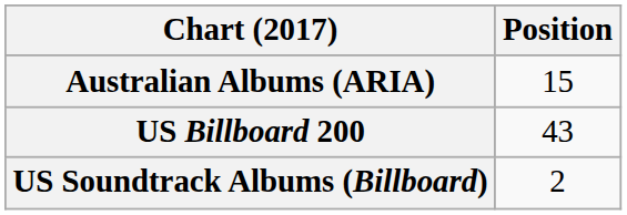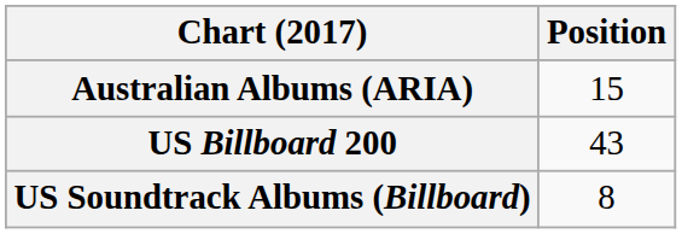 <table class="wikitable sortable plainrowheaders" style="text-align:center">
 <tr>
 <th scope="col">Chart (2017)</th>
 <th scope="col">Position</th>
 </tr>
 <tr>
 <th scope="row">Australian Albums (ARIA)</th>
 <td>15</td>
 </tr>
 <tr>
 <th scope="row">US <em>Billboard</em> 200</th>
 <td>43</td>
 </tr>
 <tr>
 <th scope="row">US Soundtrack Albums (<em>Billboard</em>)</th>
-<td>2</td>
+<td>8</td>
 </tr>
 </table>
